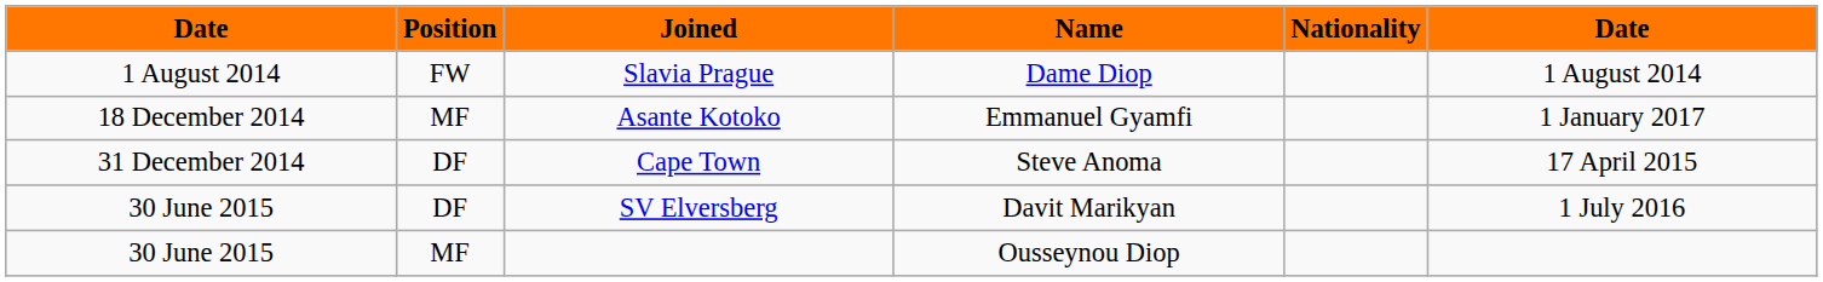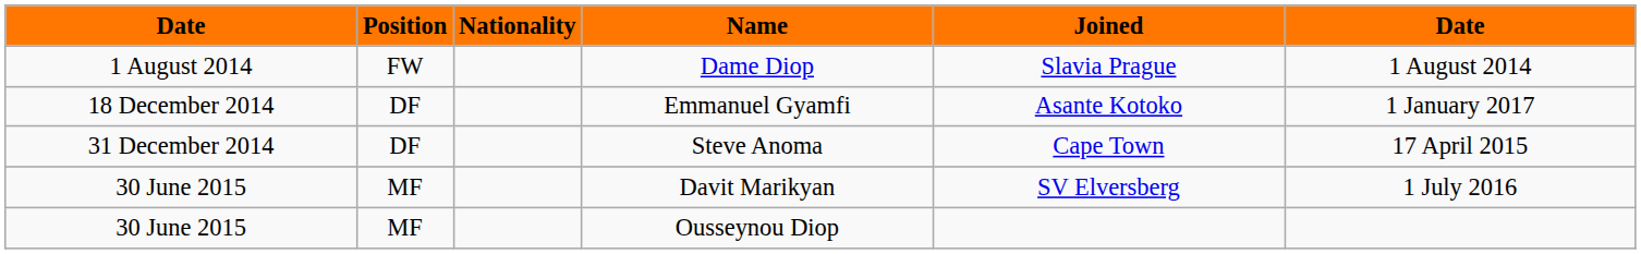 <table class="wikitable"  style="text-align:center; font-size:90%; ">
 <tr>
 <th style="background:#FF7700; color:#000000; width:200px;">Date</th>
 <th style="background:#FF7700; color:#000000; width:50px;">Position</th>
+<th style="background:#FF7700; color:#000000; width:50px;">Nationality</th>
+<th style="background:#FF7700; color:#000000; width:200px;">Name</th>
 <th style="background:#FF7700; color:#000000; width:200px;">Joined</th>
-<th style="background:#FF7700; color:#000000; width:200px;">Name</th>
-<th style="background:#FF7700; color:#000000; width:50px;">Nationality</th>
 <th style="background:#FF7700; color:#000000; width:200px;">Date</th>
 </tr>
 <tr>
 <td>1 August 2014</td>
 <td>FW</td>
+<td></td>
+<td><a href='#'>Dame Diop</a></td>
 <td><a href='#'>Slavia Prague</a></td>
-<td><a href='#'>Dame Diop</a></td>
-<td></td>
 <td>1 August 2014</td>
 </tr>
 <tr>
 <td>18 December 2014</td>
-<td>MF</td>
+<td>DF</td>
+<td></td>
+<td>Emmanuel Gyamfi</td>
 <td><a href='#'>Asante Kotoko</a></td>
-<td>Emmanuel Gyamfi</td>
-<td></td>
 <td>1 January 2017</td>
 </tr>
 <tr>
 <td>31 December 2014</td>
 <td>DF</td>
+<td></td>
+<td>Steve Anoma</td>
 <td><a href='#'>Cape Town</a></td>
-<td>Steve Anoma</td>
-<td></td>
 <td>17 April 2015</td>
 </tr>
 <tr>
 <td>30 June 2015</td>
-<td>DF</td>
+<td>MF</td>
+<td></td>
+<td>Davit Marikyan</td>
 <td><a href='#'>SV Elversberg</a></td>
-<td>Davit Marikyan</td>
-<td></td>
 <td>1 July 2016</td>
 </tr>
 <tr>
 <td>30 June 2015</td>
 <td>MF</td>
 <td></td>
 <td>Ousseynou Diop</td>
 <td></td>
 <td></td>
 </tr>
 </table>
